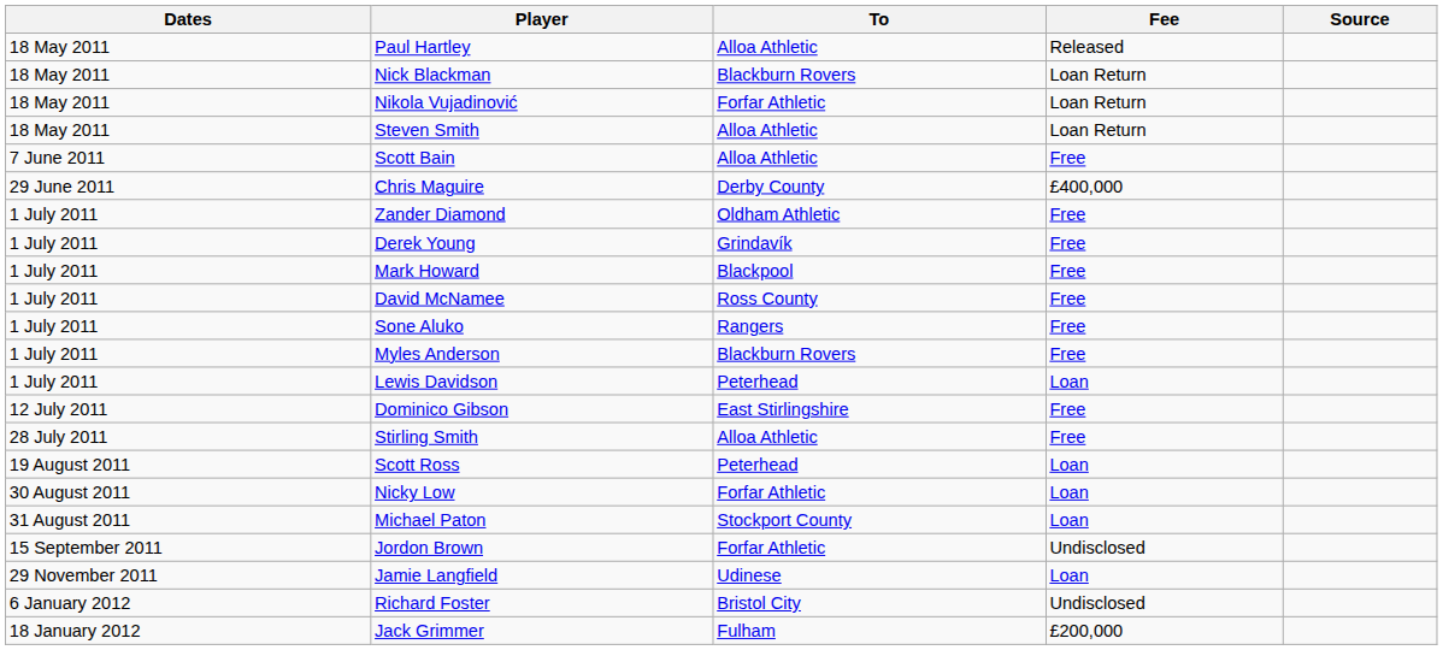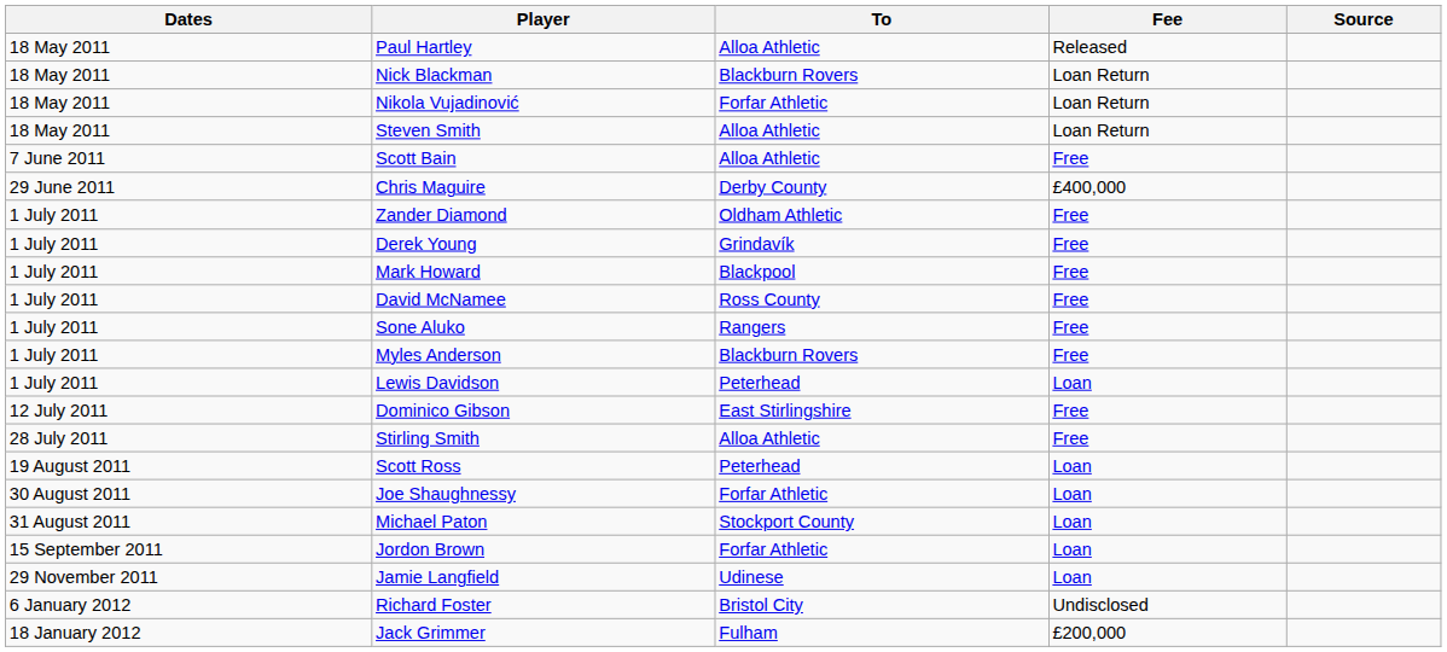 <table class="wikitable" style="text-align:center; font-size:95%;width:98%; text-align:left">
 <tr>
 <th>Dates</th>
 <th>Player</th>
 <th>To</th>
 <th>Fee</th>
 <th>Source</th>
 </tr>
 <tr>
 <td>18 May 2011</td>
 <td align=left> <a href='#'>Paul Hartley</a></td>
 <td align=left> <a href='#'>Alloa Athletic</a></td>
 <td>Released</td>
 <td></td>
 </tr>
 <tr>
 <td>18 May 2011</td>
 <td> <a href='#'>Nick Blackman</a></td>
 <td> <a href='#'>Blackburn Rovers</a></td>
 <td>Loan Return</td>
 <td></td>
 </tr>
 <tr>
 <td>18 May 2011</td>
 <td> <a href='#'>Nikola Vujadinović</a></td>
 <td> <a href='#'>Forfar Athletic</a></td>
 <td>Loan Return</td>
 <td></td>
 </tr>
 <tr>
 <td>18 May 2011</td>
 <td> <a href='#'>Steven Smith</a></td>
 <td> <a href='#'>Alloa Athletic</a></td>
 <td>Loan Return</td>
 <td></td>
 </tr>
 <tr>
 <td>7 June 2011</td>
 <td align=left> <a href='#'>Scott Bain</a></td>
 <td align=left> <a href='#'>Alloa Athletic</a></td>
 <td><a href='#'>Free</a></td>
 <td></td>
 </tr>
 <tr>
 <td>29 June 2011</td>
 <td align=left> <a href='#'>Chris Maguire</a></td>
 <td align=left> <a href='#'>Derby County</a></td>
 <td>£400,000</td>
 <td></td>
 </tr>
 <tr>
 <td>1 July 2011</td>
 <td align=left> <a href='#'>Zander Diamond</a></td>
 <td align=left> <a href='#'>Oldham Athletic</a></td>
 <td><a href='#'>Free</a></td>
 <td></td>
 </tr>
 <tr>
 <td>1 July 2011</td>
 <td> <a href='#'>Derek Young</a></td>
 <td> <a href='#'>Grindavík</a></td>
 <td><a href='#'>Free</a></td>
 <td></td>
 </tr>
 <tr>
 <td>1 July 2011</td>
 <td> <a href='#'>Mark Howard</a></td>
 <td> <a href='#'>Blackpool</a></td>
 <td><a href='#'>Free</a></td>
 <td></td>
 </tr>
 <tr>
 <td>1 July 2011</td>
 <td> <a href='#'>David McNamee</a></td>
 <td> <a href='#'>Ross County</a></td>
 <td><a href='#'>Free</a></td>
 <td></td>
 </tr>
 <tr>
 <td>1 July 2011</td>
 <td> <a href='#'>Sone Aluko</a></td>
 <td> <a href='#'>Rangers</a></td>
 <td><a href='#'>Free</a></td>
 <td></td>
 </tr>
 <tr>
 <td>1 July 2011</td>
 <td> <a href='#'>Myles Anderson</a></td>
 <td> <a href='#'>Blackburn Rovers</a></td>
 <td><a href='#'>Free</a></td>
 <td></td>
 </tr>
 <tr>
 <td>1 July 2011</td>
 <td> <a href='#'>Lewis Davidson</a></td>
 <td> <a href='#'>Peterhead</a></td>
 <td><a href='#'>Loan</a></td>
 <td></td>
 </tr>
 <tr>
 <td>12 July 2011</td>
 <td> <a href='#'>Dominico Gibson</a></td>
 <td> <a href='#'>East Stirlingshire</a></td>
 <td><a href='#'>Free</a></td>
 <td></td>
 </tr>
 <tr>
 <td>28 July 2011</td>
 <td> <a href='#'>Stirling Smith</a></td>
 <td> <a href='#'>Alloa Athletic</a></td>
 <td><a href='#'>Free</a></td>
 <td></td>
 </tr>
 <tr>
 <td>19 August 2011</td>
 <td> <a href='#'>Scott Ross</a></td>
 <td> <a href='#'>Peterhead</a></td>
 <td><a href='#'>Loan</a></td>
 <td></td>
 </tr>
 <tr>
 <td>30 August 2011</td>
-<td> <a href='#'>Nicky Low</a></td>
+<td> <a href='#'>Joe Shaughnessy</a></td>
 <td> <a href='#'>Forfar Athletic</a></td>
 <td><a href='#'>Loan</a></td>
 <td></td>
 </tr>
 <tr>
 <td>31 August 2011</td>
 <td> <a href='#'>Michael Paton</a></td>
 <td> <a href='#'>Stockport County</a></td>
 <td><a href='#'>Loan</a></td>
 <td></td>
 </tr>
 <tr>
 <td>15 September 2011</td>
 <td> <a href='#'>Jordon Brown</a></td>
 <td> <a href='#'>Forfar Athletic</a></td>
-<td>Undisclosed</td>
+<td><a href='#'>Loan</a></td>
 <td></td>
 </tr>
 <tr>
 <td>29 November 2011</td>
 <td> <a href='#'>Jamie Langfield</a></td>
 <td> <a href='#'>Udinese</a></td>
 <td><a href='#'>Loan</a></td>
 <td></td>
 </tr>
 <tr>
 <td>6 January 2012</td>
 <td> <a href='#'>Richard Foster</a></td>
 <td> <a href='#'>Bristol City</a></td>
 <td>Undisclosed</td>
 <td></td>
 </tr>
 <tr>
 <td>18 January 2012</td>
 <td> <a href='#'>Jack Grimmer</a></td>
 <td> <a href='#'>Fulham</a></td>
 <td>£200,000</td>
 <td></td>
 </tr>
 </table>
